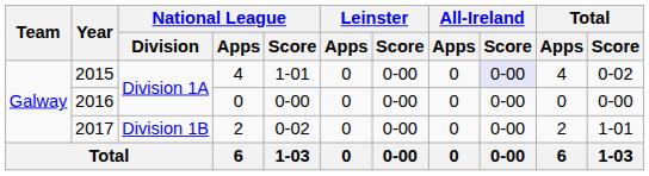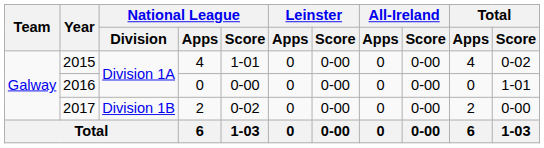 <table class="wikitable" style="text-align:center">
 <tr>
 <th rowspan="2">Team</th>
 <th rowspan="2">Year</th>
 <th colspan="3"><a href='#'>National League</a></th>
 <th colspan="2"><a href='#'>Leinster</a></th>
 <th colspan="2"><a href='#'>All-Ireland</a></th>
 <th colspan="2">Total</th>
 </tr>
 <tr>
 <th>Division</th>
 <th>Apps</th>
 <th>Score</th>
 <th>Apps</th>
 <th>Score</th>
 <th>Apps</th>
 <th>Score</th>
 <th>Apps</th>
 <th>Score</th>
 </tr>
 <tr>
 <td rowspan="3"><a href='#'>Galway</a></td>
 <td>2015</td>
 <td rowspan="2"><a href='#'>Division 1A</a></td>
 <td>4</td>
 <td>1-01</td>
 <td>0</td>
 <td>0-00</td>
 <td>0</td>
-<td style="background: lavender;">0-00</td>
+<td>0-00</td>
 <td>4</td>
 <td>0-02</td>
 </tr>
 <tr>
 <td>2016</td>
 <td>0</td>
 <td>0-00</td>
 <td>0</td>
 <td>0-00</td>
 <td>0</td>
 <td>0-00</td>
 <td>0</td>
-<td>0-00</td>
+<td>1-01</td>
 </tr>
 <tr>
 <td>2017</td>
 <td rowspan="1"><a href='#'>Division 1B</a></td>
 <td>2</td>
 <td>0-02</td>
 <td>0</td>
 <td>0-00</td>
 <td>0</td>
 <td>0-00</td>
 <td>2</td>
-<td>1-01</td>
+<td>0-00</td>
 </tr>
 <tr>
 <th colspan="3">Total</th>
 <th>6</th>
 <th>1-03</th>
 <th>0</th>
 <th>0-00</th>
 <th>0</th>
 <th>0-00</th>
 <th>6</th>
 <th>1-03</th>
 </tr>
 </table>
